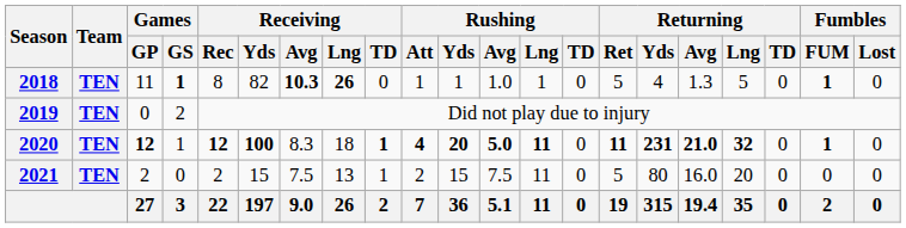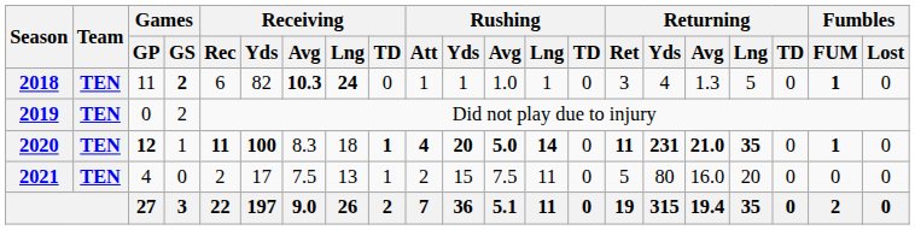 <table class=wikitable style="text-align:center;">
 <tr>
 <th rowspan="2">Season</th>
 <th rowspan="2">Team</th>
 <th colspan="2">Games</th>
 <th colspan="5">Receiving</th>
 <th colspan="5">Rushing</th>
 <th colspan="5">Returning</th>
 <th colspan="2">Fumbles</th>
 </tr>
 <tr>
 <th>GP</th>
 <th>GS</th>
 <th>Rec</th>
 <th>Yds</th>
 <th>Avg</th>
 <th>Lng</th>
 <th>TD</th>
 <th>Att</th>
 <th>Yds</th>
 <th>Avg</th>
 <th>Lng</th>
 <th>TD</th>
 <th>Ret</th>
 <th>Yds</th>
 <th>Avg</th>
 <th>Lng</th>
 <th>TD</th>
 <th>FUM</th>
 <th>Lost</th>
 </tr>
 <tr>
 <th><a href='#'>2018</a></th>
 <th><a href='#'>TEN</a></th>
 <td>11</td>
-<td><strong>1</strong></td>
-<td>8</td>
+<td><strong>2</strong></td>
+<td>6</td>
 <td>82</td>
 <td><strong>10.3</strong></td>
-<td><strong>26</strong></td>
+<td><strong>24</strong></td>
 <td>0</td>
 <td>1</td>
 <td>1</td>
 <td>1.0</td>
 <td>1</td>
 <td>0</td>
-<td>5</td>
+<td>3</td>
 <td>4</td>
 <td>1.3</td>
 <td>5</td>
 <td>0</td>
 <td><strong>1</strong></td>
 <td>0</td>
 </tr>
 <tr>
 <th><a href='#'>2019</a></th>
 <th><a href='#'>TEN</a></th>
 <td>0</td>
 <td>2</td>
 <td colspan="17">Did not play due to injury</td>
 </tr>
 <tr>
 <th><a href='#'>2020</a></th>
 <th><a href='#'>TEN</a></th>
 <td><strong>12</strong></td>
 <td>1</td>
-<td><strong>12</strong></td>
+<td><strong>11</strong></td>
 <td><strong>100</strong></td>
 <td>8.3</td>
 <td>18</td>
 <td><strong>1</strong></td>
 <td><strong>4</strong></td>
 <td><strong>20</strong></td>
 <td><strong>5.0</strong></td>
-<td><strong>11</strong></td>
+<td><strong>14</strong></td>
 <td>0</td>
 <td><strong>11</strong></td>
 <td><strong>231</strong></td>
 <td><strong>21.0</strong></td>
-<td><strong>32</strong></td>
+<td><strong>35</strong></td>
 <td>0</td>
 <td><strong>1</strong></td>
 <td>0</td>
 </tr>
 <tr>
 <th><a href='#'>2021</a></th>
 <th><a href='#'>TEN</a></th>
-<td>2</td>
+<td>4</td>
 <td>0</td>
 <td>2</td>
-<td>15</td>
+<td>17</td>
 <td>7.5</td>
 <td>13</td>
 <td>1</td>
 <td>2</td>
 <td>15</td>
 <td>7.5</td>
 <td>11</td>
 <td>0</td>
 <td>5</td>
 <td>80</td>
 <td>16.0</td>
 <td>20</td>
 <td>0</td>
 <td>0</td>
 <td>0</td>
 </tr>
 <tr>
 <th colspan="2"></th>
 <th>27</th>
 <th>3</th>
 <th>22</th>
 <th>197</th>
 <th>9.0</th>
 <th>26</th>
 <th>2</th>
 <th>7</th>
 <th>36</th>
 <th>5.1</th>
 <th>11</th>
 <th>0</th>
 <th>19</th>
 <th>315</th>
 <th>19.4</th>
 <th>35</th>
 <th>0</th>
 <th>2</th>
 <th>0</th>
 </tr>
 </table>
